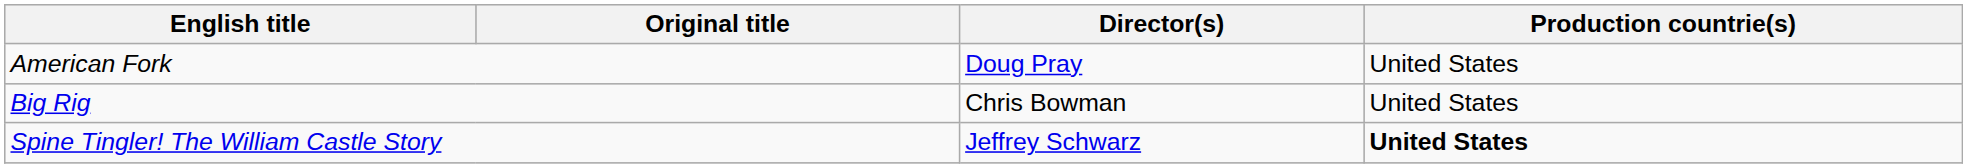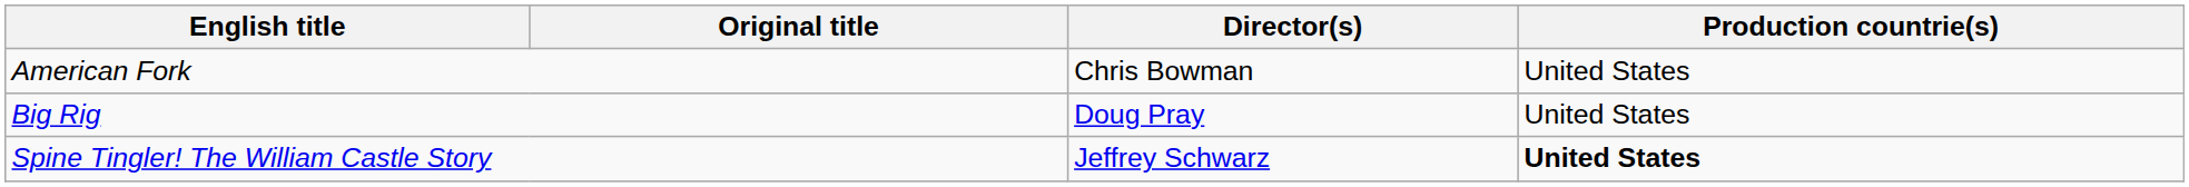 <table class="sortable wikitable" style="width:100%; margin-bottom:4px">
 <tr>
 <th>English title</th>
 <th>Original title</th>
 <th>Director(s)</th>
 <th>Production countrie(s)</th>
 </tr>
 <tr>
 <td colspan="2"><em>American Fork</em></td>
-<td><a href='#'>Doug Pray</a></td>
+<td>Chris Bowman</td>
 <td>United States</td>
 </tr>
 <tr>
 <td colspan="2"><em><a href='#'>Big Rig</a></em></td>
-<td>Chris Bowman</td>
+<td><a href='#'>Doug Pray</a></td>
 <td>United States</td>
 </tr>
 <tr>
 <td colspan="2"><em><a href='#'>Spine Tingler! The William Castle Story</a></em></td>
 <td><a href='#'>Jeffrey Schwarz</a></td>
 <td><strong>United States</strong></td>
 </tr>
 </table>
